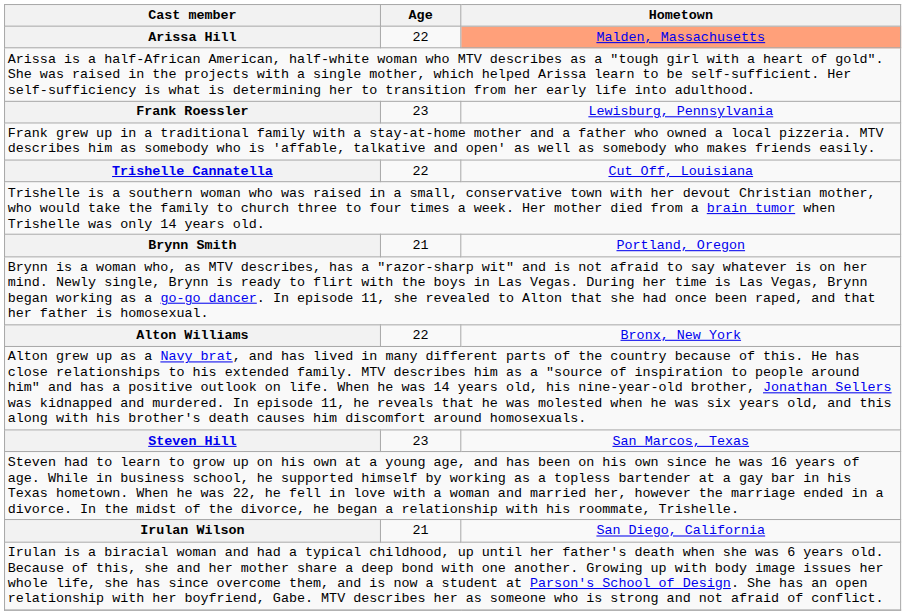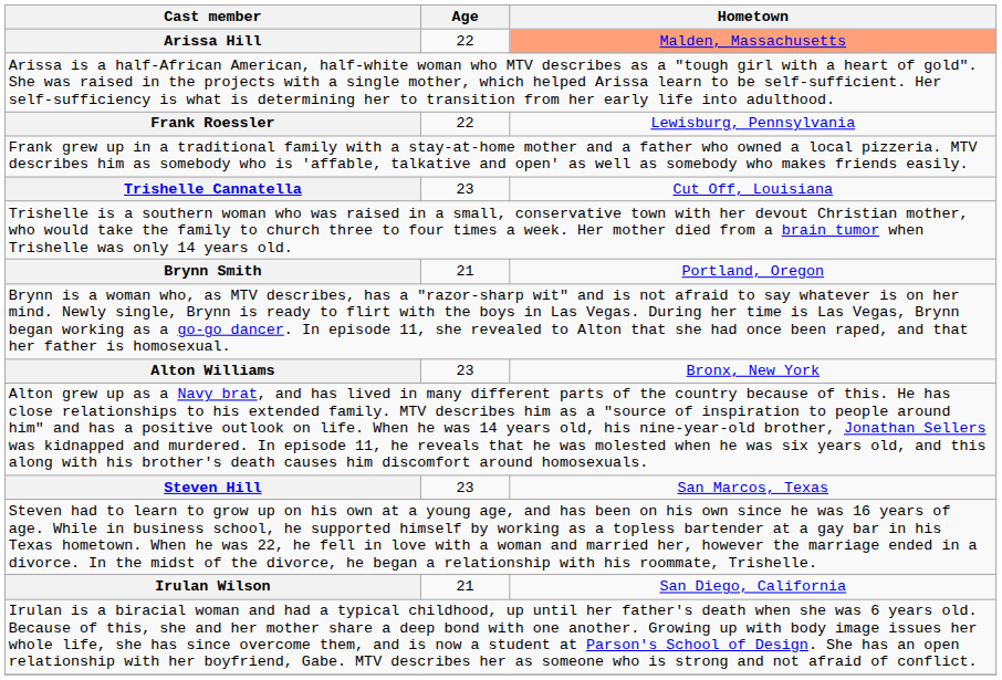 <table class="wikitable sortable" style="text-align:center;">
 <tr>
 <th scope="col">Cast member</th>
 <th scope="col">Age</th>
 <th scope="col">Hometown</th>
 </tr>
 <tr>
 <th scope="row">Arissa Hill</th>
 <td>22</td>
 <td style="background: lightsalmon;"><a href='#'>Malden, Massachusetts</a></td>
 </tr>
 <tr class="expand-child">
 <td colspan="3" align="left">Arissa is a half-African American, half-white woman who MTV describes as a "tough girl with a heart of gold". She was raised in the projects with a single mother, which helped Arissa learn to be self-sufficient. Her self-sufficiency is what is determining her to transition from her early life into adulthood.</td>
 </tr>
 <tr>
 <th scope="row">Frank Roessler</th>
-<td>23</td>
+<td>22</td>
 <td><a href='#'>Lewisburg, Pennsylvania</a></td>
 </tr>
 <tr class="expand-child">
 <td colspan="3" align="left">Frank grew up in a traditional family with a stay-at-home mother and a father who owned a local pizzeria. MTV describes him as somebody who is 'affable, talkative and open' as well as somebody who makes friends easily.</td>
 </tr>
 <tr>
 <th scope="row"><a href='#'>Trishelle Cannatella</a></th>
-<td>22</td>
+<td>23</td>
 <td><a href='#'>Cut Off, Louisiana</a></td>
 </tr>
 <tr class="expand-child">
 <td colspan="3" align="left">Trishelle is a southern woman who was raised in a small, conservative town with her devout Christian mother, who would take the family to church three to four times a week. Her mother died from a <a href='#'>brain tumor</a> when Trishelle was only 14 years old.</td>
 </tr>
 <tr>
 <th scope="row">Brynn Smith</th>
 <td>21</td>
 <td><a href='#'>Portland, Oregon</a></td>
 </tr>
 <tr class="expand-child">
 <td colspan="3" align="left">Brynn is a woman who, as MTV describes, has a "razor-sharp wit" and is not afraid to say whatever is on her mind. Newly single, Brynn is ready to flirt with the boys in Las Vegas. During her time is Las Vegas, Brynn began working as a <a href='#'>go-go dancer</a>. In episode 11, she revealed to Alton that she had once been raped, and that her father is homosexual.</td>
 </tr>
 <tr>
 <th scope="row">Alton Williams</th>
-<td>22</td>
+<td>23</td>
 <td><a href='#'>Bronx, New York</a></td>
 </tr>
 <tr class="expand-child">
 <td colspan="3" align="left">Alton grew up as a <a href='#'>Navy brat</a>, and has lived in many different parts of the country because of this. He has close relationships to his extended family. MTV describes him as a "source of inspiration to people around him" and has a positive outlook on life. When he was 14 years old, his nine-year-old brother, <a href='#'>Jonathan Sellers</a> was kidnapped and murdered. In episode 11, he reveals that he was molested when he was six years old, and this along with his brother's death causes him discomfort around homosexuals.</td>
 </tr>
 <tr>
 <th scope="row"><a href='#'>Steven Hill</a></th>
 <td>23</td>
 <td><a href='#'>San Marcos, Texas</a></td>
 </tr>
 <tr class="expand-child">
 <td colspan="3" align="left">Steven had to learn to grow up on his own at a young age, and has been on his own since he was 16 years of age. While in business school, he supported himself by working as a topless bartender at a gay bar in his Texas hometown. When he was 22, he fell in love with a woman and married her, however the marriage ended in a divorce. In the midst of the divorce, he began a relationship with his roommate, Trishelle.</td>
 </tr>
 <tr>
 <th scope="row">Irulan Wilson</th>
 <td>21</td>
 <td><a href='#'>San Diego, California</a></td>
 </tr>
 <tr class="expand-child">
 <td colspan="3" align="left">Irulan is a biracial woman and had a typical childhood, up until her father's death when she was 6 years old. Because of this, she and her mother share a deep bond with one another. Growing up with body image issues her whole life, she has since overcome them, and is now a student at <a href='#'>Parson's School of Design</a>. She has an open relationship with her boyfriend, Gabe. MTV describes her as someone who is strong and not afraid of conflict.</td>
 </tr>
 <tr>
 </tr>
 </table>
